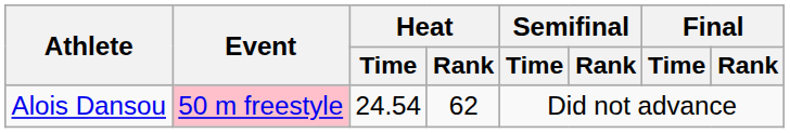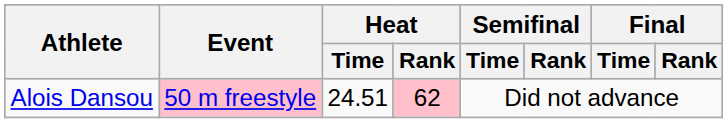 <table class=wikitable style="font-size:90%">
 <tr>
 <th rowspan="2">Athlete</th>
 <th rowspan="2">Event</th>
 <th colspan="2">Heat</th>
 <th colspan="2">Semifinal</th>
 <th colspan="2">Final</th>
 </tr>
 <tr style="font-size:95%">
 <th>Time</th>
 <th>Rank</th>
 <th>Time</th>
 <th>Rank</th>
 <th>Time</th>
 <th>Rank</th>
 </tr>
 <tr align=center>
 <td align=left><a href='#'>Alois Dansou</a></td>
 <td align=left style="background: pink;"><a href='#'>50 m freestyle</a></td>
-<td>24.54</td>
-<td>62</td>
+<td>24.51</td>
+<td style="background: pink;">62</td>
 <td colspan=4>Did not advance</td>
 </tr>
 </table>
